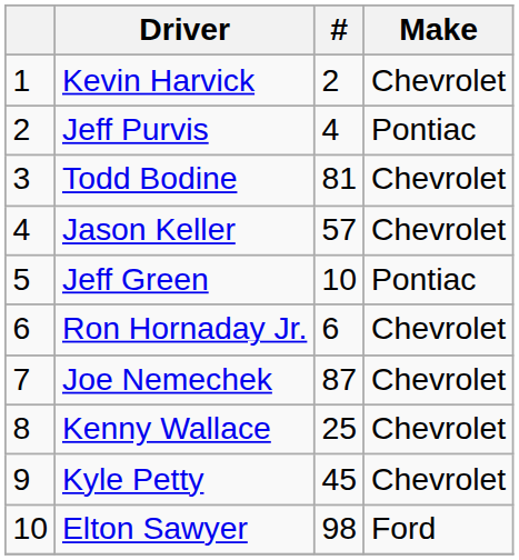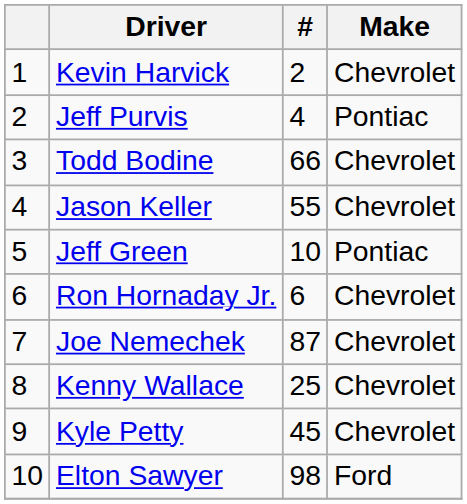 <table class="wikitable sortable">
 <tr>
 <th></th>
 <th>Driver</th>
 <th>#</th>
 <th>Make</th>
 </tr>
 <tr>
 <td>1</td>
 <td><a href='#'>Kevin Harvick</a></td>
 <td>2</td>
 <td>Chevrolet</td>
 </tr>
 <tr>
 <td>2</td>
 <td><a href='#'>Jeff Purvis</a></td>
 <td>4</td>
 <td>Pontiac</td>
 </tr>
 <tr>
 <td>3</td>
 <td><a href='#'>Todd Bodine</a></td>
-<td>81</td>
+<td>66</td>
 <td>Chevrolet</td>
 </tr>
 <tr>
 <td>4</td>
 <td><a href='#'>Jason Keller</a></td>
-<td>57</td>
+<td>55</td>
 <td>Chevrolet</td>
 </tr>
 <tr>
 <td>5</td>
 <td><a href='#'>Jeff Green</a></td>
 <td>10</td>
 <td>Pontiac</td>
 </tr>
 <tr>
 <td>6</td>
 <td><a href='#'>Ron Hornaday Jr.</a></td>
 <td>6</td>
 <td>Chevrolet</td>
 </tr>
 <tr>
 <td>7</td>
 <td><a href='#'>Joe Nemechek</a></td>
 <td>87</td>
 <td>Chevrolet</td>
 </tr>
 <tr>
 <td>8</td>
 <td><a href='#'>Kenny Wallace</a></td>
 <td>25</td>
 <td>Chevrolet</td>
 </tr>
 <tr>
 <td>9</td>
 <td><a href='#'>Kyle Petty</a></td>
 <td>45</td>
 <td>Chevrolet</td>
 </tr>
 <tr>
 <td>10</td>
 <td><a href='#'>Elton Sawyer</a></td>
 <td>98</td>
 <td>Ford</td>
 </tr>
 <tr>
 </tr>
 </table>
